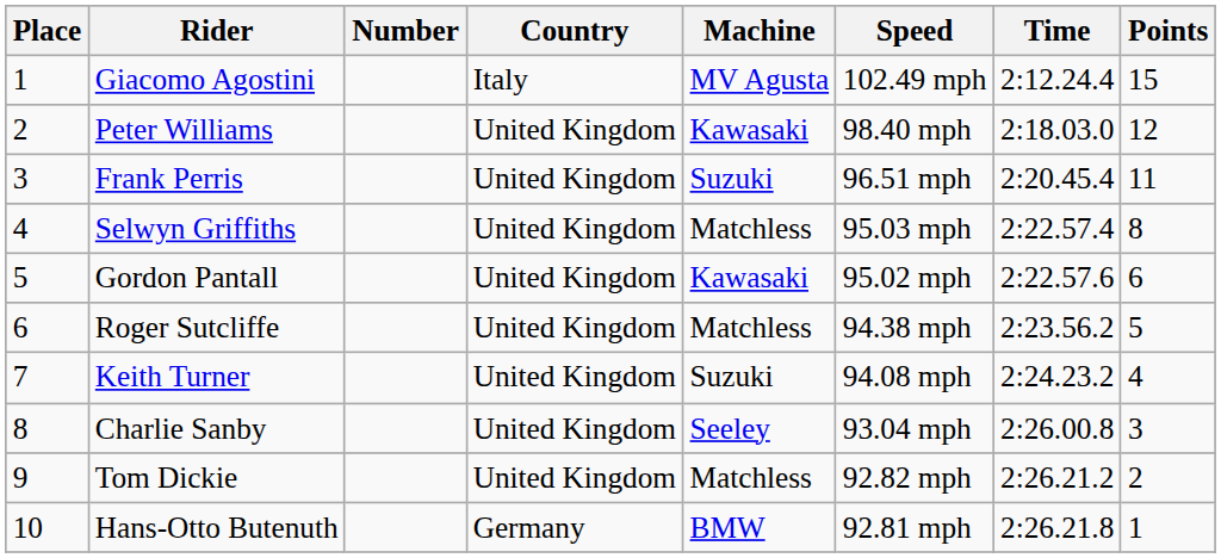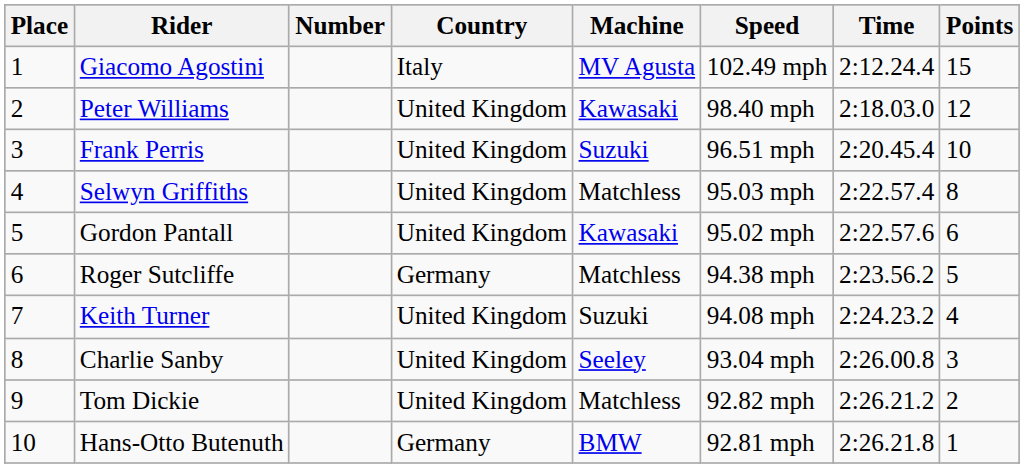 <table class="wikitable" style="font-size: 95%;">
 <tr>
 <th>Place</th>
 <th>Rider</th>
 <th>Number</th>
 <th>Country</th>
 <th>Machine</th>
 <th>Speed</th>
 <th>Time</th>
 <th>Points</th>
 </tr>
 <tr>
 <td>1</td>
 <td> <a href='#'>Giacomo Agostini</a></td>
 <td></td>
 <td>Italy</td>
 <td><a href='#'>MV Agusta</a></td>
 <td>102.49 mph</td>
 <td>2:12.24.4</td>
 <td>15</td>
 </tr>
 <tr>
 <td>2</td>
 <td> <a href='#'>Peter Williams</a></td>
 <td></td>
 <td>United Kingdom</td>
 <td><a href='#'>Kawasaki</a></td>
 <td>98.40 mph</td>
 <td>2:18.03.0</td>
 <td>12</td>
 </tr>
 <tr>
 <td>3</td>
 <td> <a href='#'>Frank Perris</a></td>
 <td></td>
 <td>United Kingdom</td>
 <td><a href='#'>Suzuki</a></td>
 <td>96.51 mph</td>
 <td>2:20.45.4</td>
-<td>11</td>
+<td>10</td>
 </tr>
 <tr>
 <td>4</td>
 <td> <a href='#'>Selwyn Griffiths</a></td>
 <td></td>
 <td>United Kingdom</td>
 <td>Matchless</td>
 <td>95.03 mph</td>
 <td>2:22.57.4</td>
 <td>8</td>
 </tr>
 <tr>
 <td>5</td>
 <td> Gordon Pantall</td>
 <td></td>
 <td>United Kingdom</td>
 <td><a href='#'>Kawasaki</a></td>
 <td>95.02 mph</td>
 <td>2:22.57.6</td>
 <td>6</td>
 </tr>
 <tr>
 <td>6</td>
 <td> Roger Sutcliffe</td>
 <td></td>
-<td>United Kingdom</td>
+<td>Germany</td>
 <td>Matchless</td>
 <td>94.38 mph</td>
 <td>2:23.56.2</td>
 <td>5</td>
 </tr>
 <tr>
 <td>7</td>
 <td> <a href='#'>Keith Turner</a></td>
 <td></td>
 <td>United Kingdom</td>
 <td>Suzuki</td>
 <td>94.08 mph</td>
 <td>2:24.23.2</td>
 <td>4</td>
 </tr>
 <tr>
 <td>8</td>
 <td> Charlie Sanby</td>
 <td></td>
 <td>United Kingdom</td>
 <td><a href='#'>Seeley</a></td>
 <td>93.04 mph</td>
 <td>2:26.00.8</td>
 <td>3</td>
 </tr>
 <tr>
 <td>9</td>
 <td> Tom Dickie</td>
 <td></td>
 <td>United Kingdom</td>
 <td>Matchless</td>
 <td>92.82 mph</td>
 <td>2:26.21.2</td>
 <td>2</td>
 </tr>
 <tr>
 <td>10</td>
 <td> Hans-Otto Butenuth</td>
 <td></td>
 <td>Germany</td>
 <td><a href='#'>BMW</a></td>
 <td>92.81 mph</td>
 <td>2:26.21.8</td>
 <td>1</td>
 </tr>
 </table>
